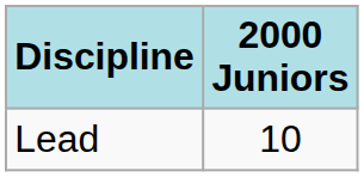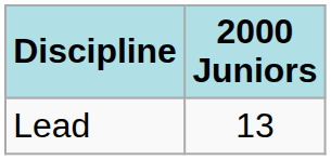 <table class="wikitable" style="text-align: center;">
 <tr>
 <th style="background: #b0e0e6;">Discipline</th>
 <th style="background: #b0e0e6;">2000<br>Juniors</th>
 </tr>
 <tr>
 <td align="left">Lead</td>
-<td>10</td>
+<td>13</td>
 </tr>
 </table>
